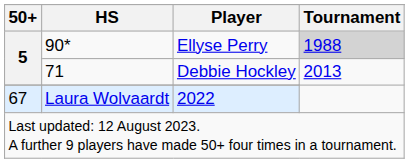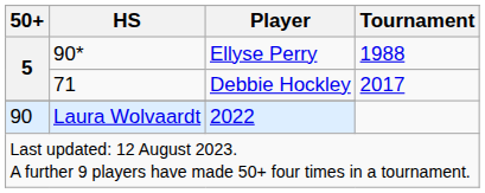 <table class="wikitable defaultleft col1center">
 <tr>
 </tr>
 <tr>
 <th>50+</th>
 <th>HS</th>
 <th>Player</th>
 <th>Tournament</th>
 </tr>
 <tr>
 <th rowspan=3>5</th>
 <td>90*</td>
 <td> <a href='#'>Ellyse Perry</a></td>
-<td style="background: lightgrey;"><a href='#'>1988</a></td>
+<td><a href='#'>1988</a></td>
 </tr>
 <tr>
 <td>71</td>
 <td> <a href='#'>Debbie Hockley</a></td>
-<td><a href='#'>2013</a></td>
+<td><a href='#'>2017</a></td>
 </tr>
 <tr>
 </tr>
 <tr>
 </tr>
 <tr style="background-color:#def;">
-<td>67</td>
+<td>90</td>
 <td> <a href='#'>Laura Wolvaardt</a></td>
 <td><a href='#'>2022</a></td>
 </tr>
 <tr>
 <td colspan=4 style="text-align:left;"><small>Last updated: 12 August 2023.</small><br><small>A further 9 players have made 50+ four times in a tournament.</small></td>
 </tr>
 </table>
